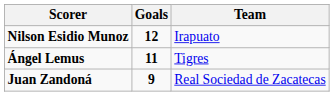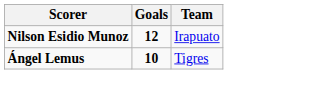 <table class="wikitable">
 <tr>
 <th>Scorer</th>
 <th>Goals</th>
 <th>Team</th>
 </tr>
 <tr>
 <td> <strong>Nilson Esidio Munoz</strong></td>
 <td rowspan="1" align=center><strong>12</strong></td>
 <td><a href='#'>Irapuato</a></td>
 </tr>
 <tr>
 <td> <strong>Ángel Lemus</strong></td>
-<td rowspan="1" align=center><strong>11</strong></td>
+<td rowspan="1" align=center><strong>10</strong></td>
 <td><a href='#'>Tigres</a></td>
 </tr>
-<tr>
-<td> <strong>Juan Zandoná</strong></td>
-<td rowspan="1" align=center><strong>9</strong></td>
-<td><a href='#'>Real Sociedad de Zacatecas</a></td>
-</tr>
 </table>
